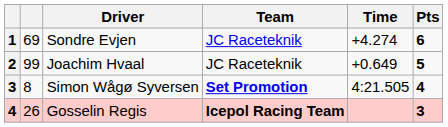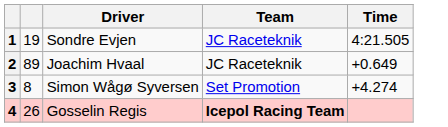 <table class=wikitable style="font-size:95%">
 <tr>
 <th></th>
 <th></th>
 <th>Driver</th>
 <th>Team</th>
 <th>Time</th>
-<th>Pts</th>
 </tr>
 <tr>
 <th>1</th>
-<td>69</td>
+<td>19</td>
 <td> Sondre Evjen</td>
 <td><a href='#'>JC Raceteknik</a></td>
-<td>+4.274</td>
-<td><strong>6</strong></td>
+<td>4:21.505</td>
 </tr>
 <tr>
 <th>2</th>
-<td>99</td>
+<td>89</td>
 <td> Joachim Hvaal</td>
 <td>JC Raceteknik</td>
 <td>+0.649</td>
-<td><strong>5</strong></td>
 </tr>
 <tr>
 <th>3</th>
 <td>8</td>
 <td> Simon Wågø Syversen</td>
-<td><strong><a href='#'>Set Promotion</a></strong></td>
-<td>4:21.505</td>
-<td><strong>4</strong></td>
+<td><a href='#'>Set Promotion</a></td>
+<td>+4.274</td>
 </tr>
 <tr>
 <th style="background:#ffcccc;">4</th>
 <td style="background:#ffcccc;">26</td>
 <td style="background:#ffcccc;"> Gosselin Regis</td>
 <td style="background:#ffcccc;"><strong>Icepol Racing Team</strong></td>
 <td style="background:#ffcccc;"></td>
-<td style="background:#ffcccc;"><strong>3</strong></td>
 </tr>
 </table>
